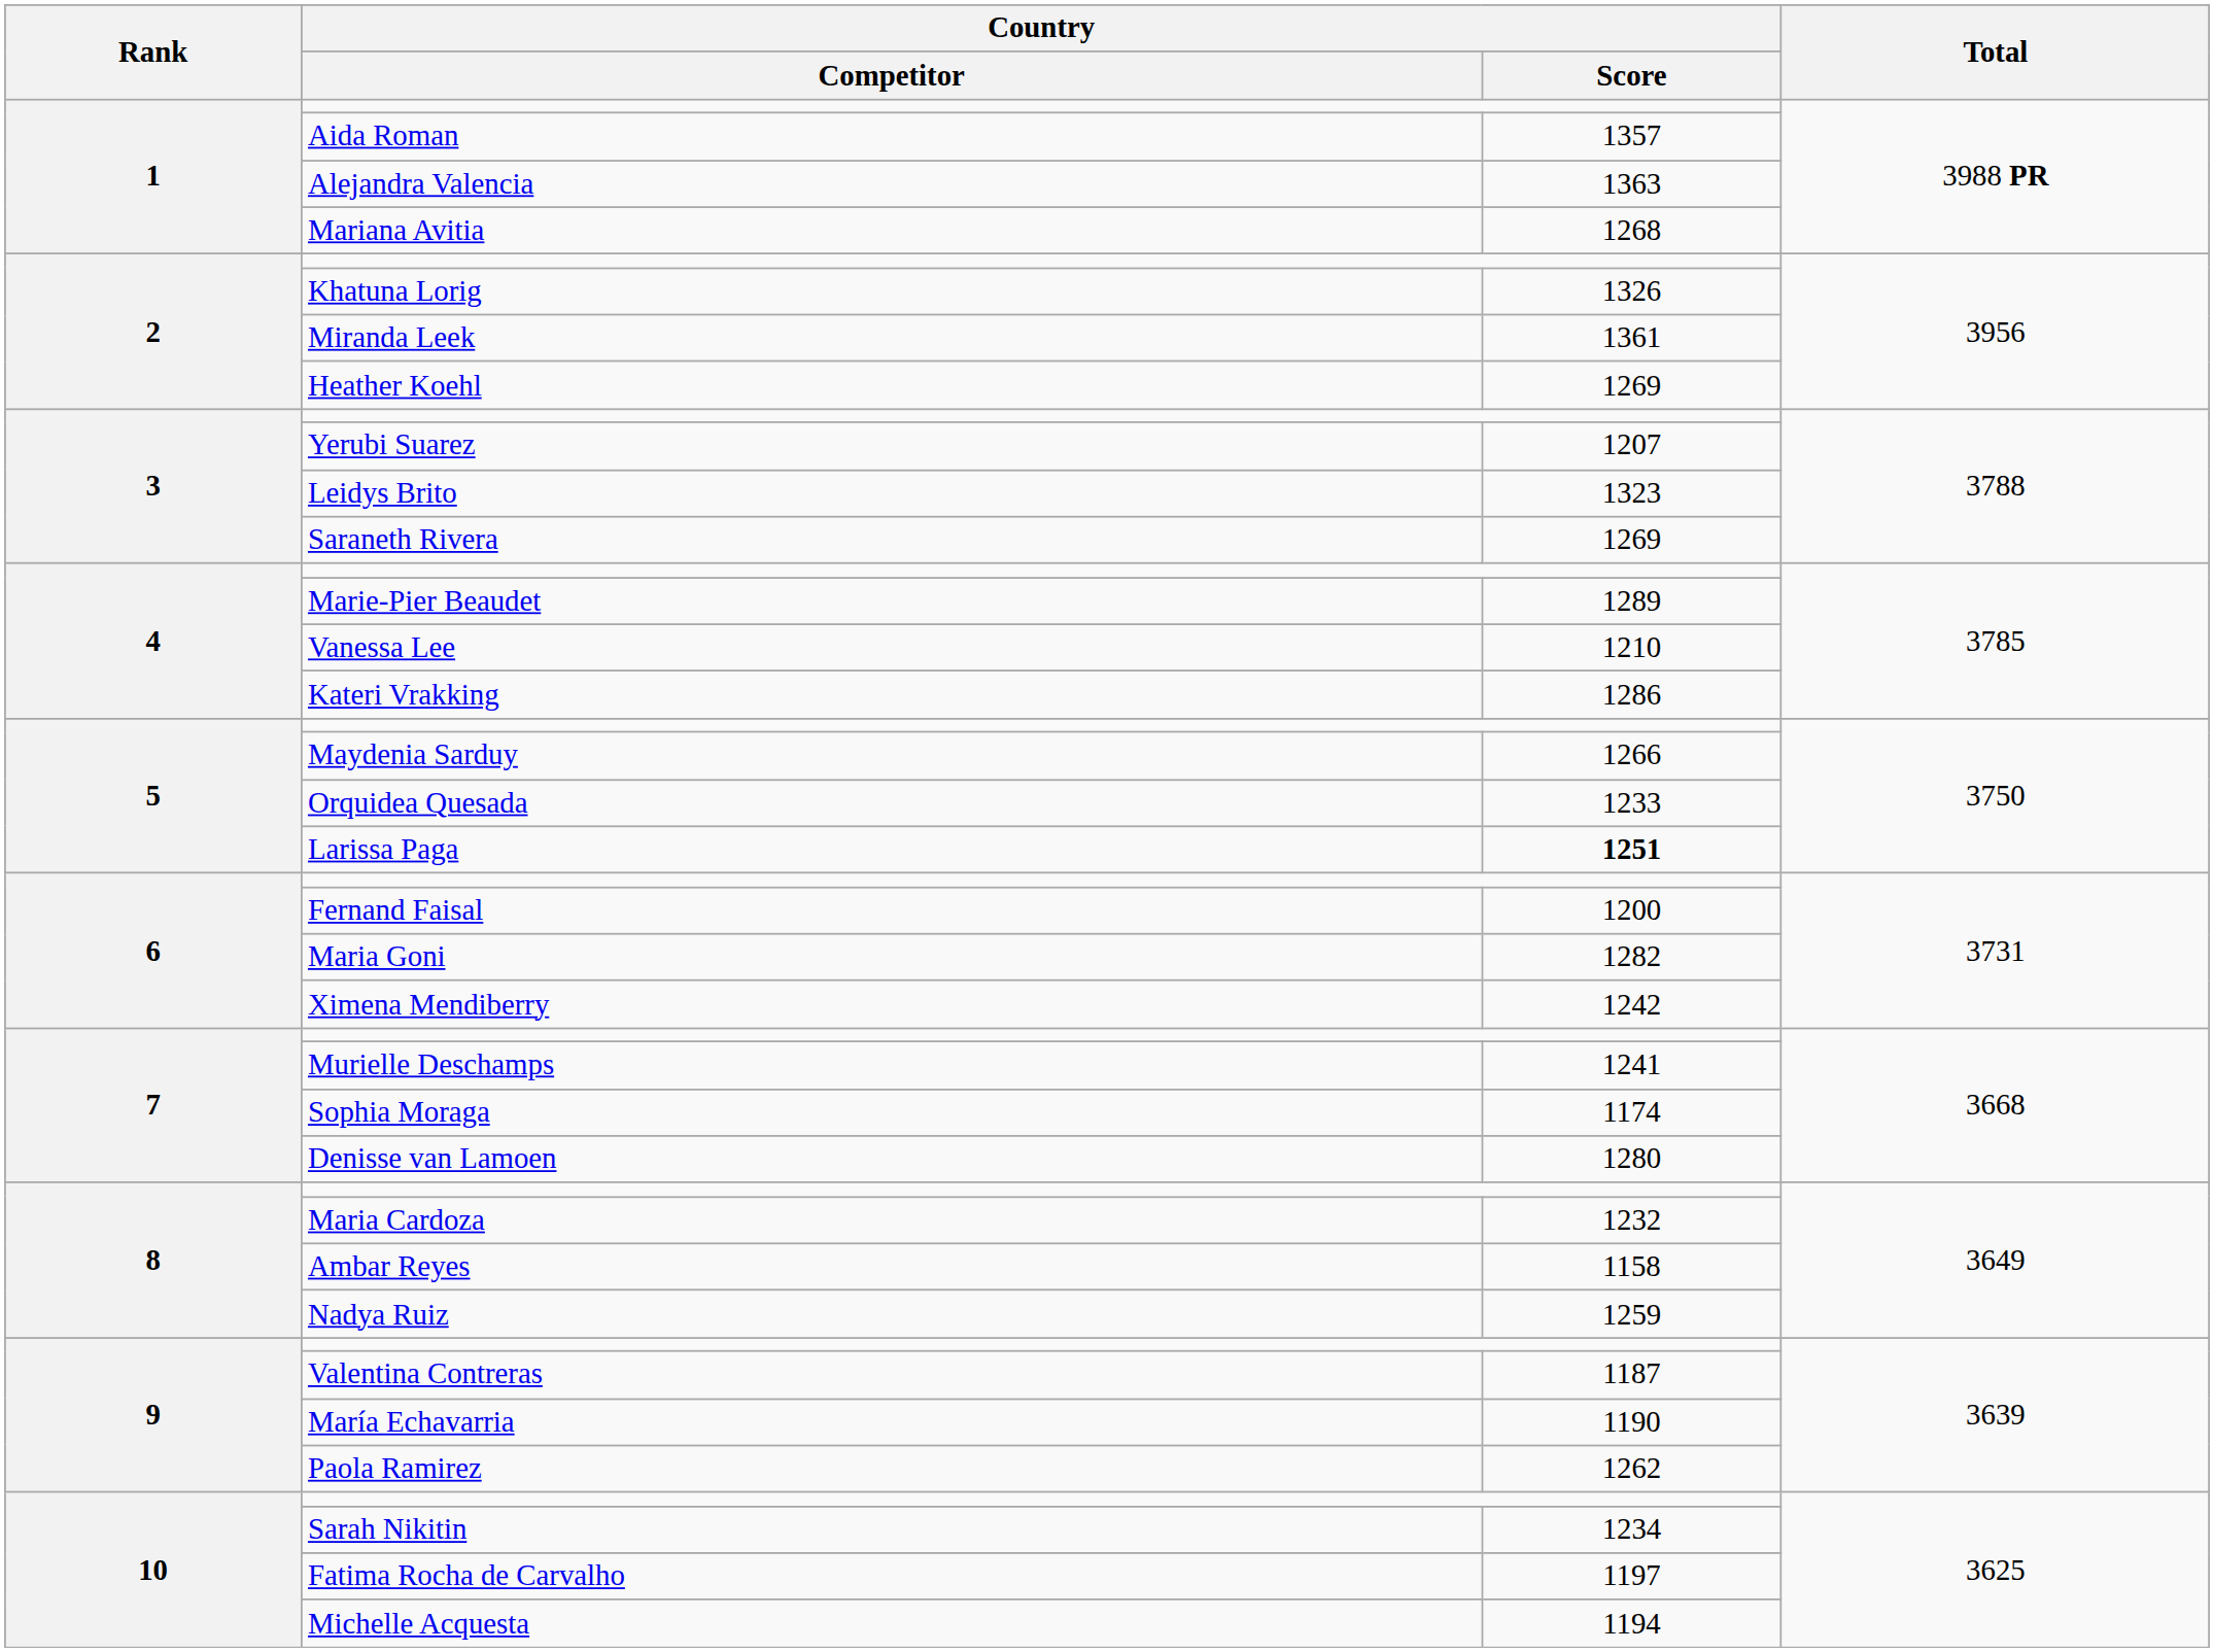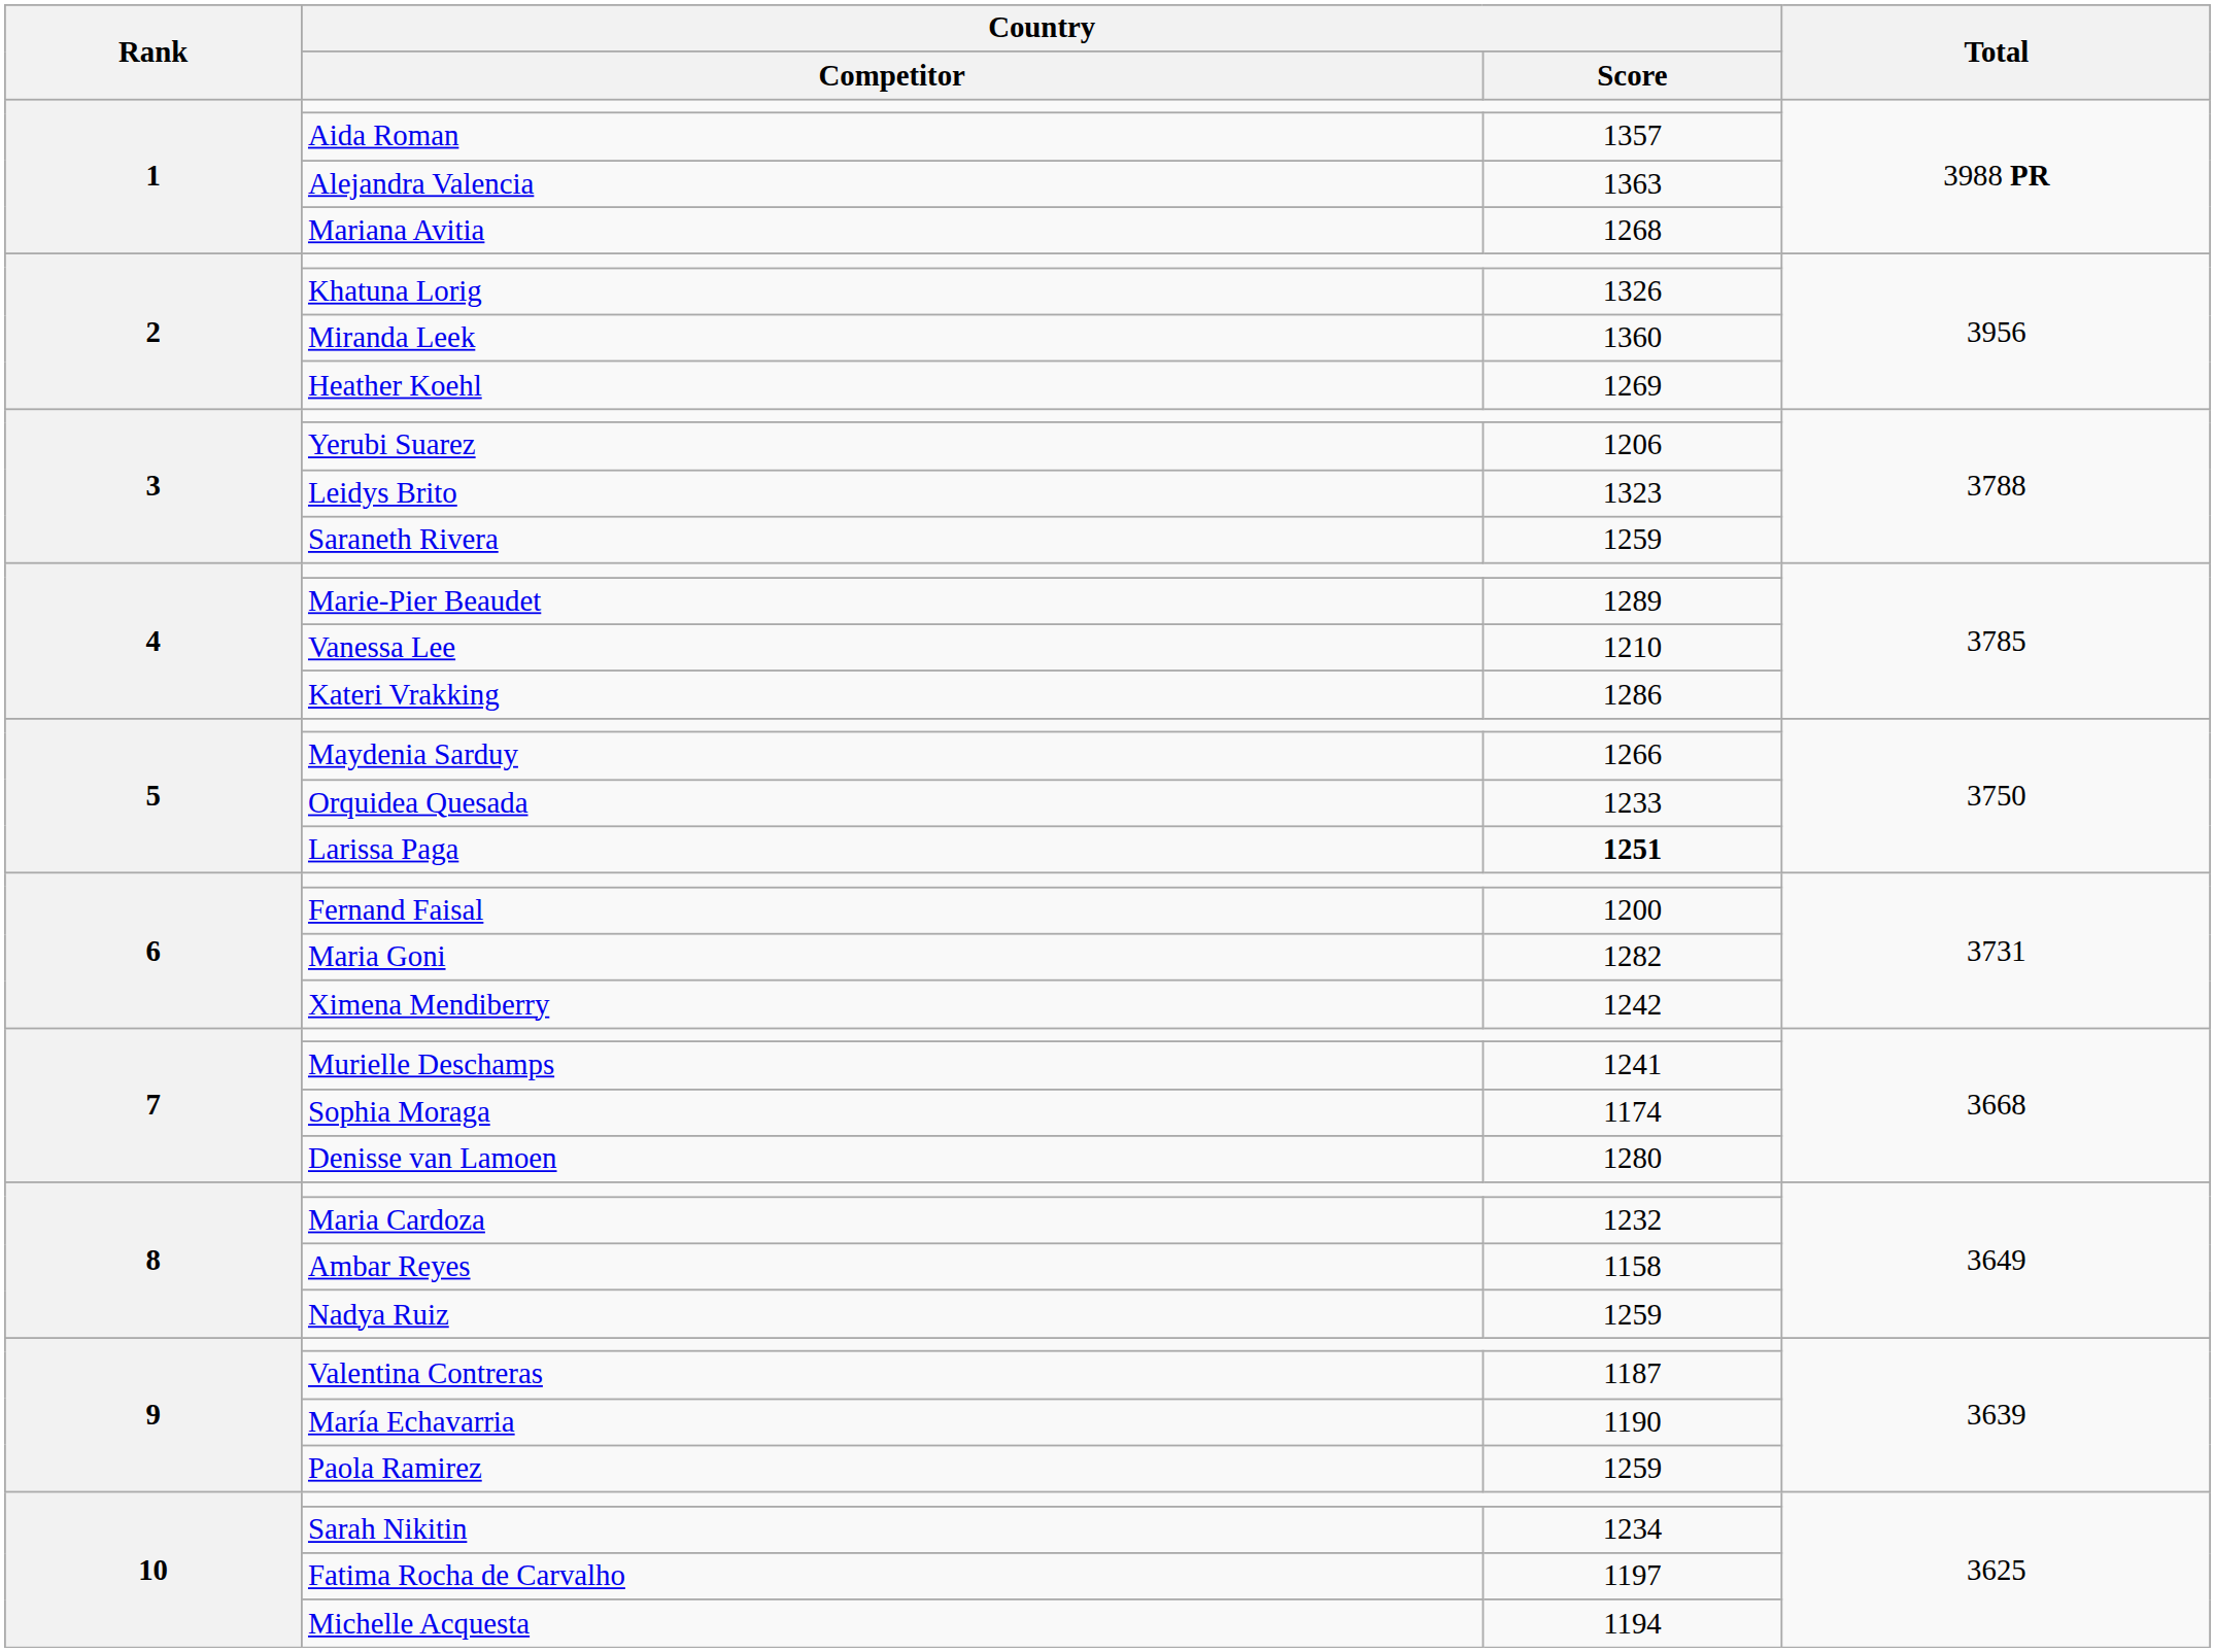 <table class="wikitable" style="text-align:center" width =60%>
 <tr>
 <th rowspan=2>Rank</th>
 <th colspan=2>Country</th>
 <th rowspan=2>Total</th>
 </tr>
 <tr>
 <th>Competitor</th>
 <th>Score </th>
 </tr>
 <tr>
 <th rowspan=4>1</th>
 <td colspan=2><strong></strong></td>
 <td rowspan=4>3988 <strong>PR</strong></td>
 </tr>
 <tr>
 <td align=left><a href='#'>Aida Roman</a></td>
 <td>1357</td>
 </tr>
 <tr>
 <td align=left><a href='#'>Alejandra Valencia</a></td>
 <td>1363</td>
 </tr>
 <tr>
 <td align=left><a href='#'>Mariana Avitia</a></td>
 <td>1268</td>
 </tr>
 <tr>
 <th rowspan=4>2</th>
 <td colspan=2><strong></strong></td>
 <td rowspan=4>3956</td>
 </tr>
 <tr>
 <td align=left><a href='#'>Khatuna Lorig</a></td>
 <td>1326</td>
 </tr>
 <tr>
 <td align=left><a href='#'>Miranda Leek</a></td>
-<td>1361</td>
+<td>1360</td>
 </tr>
 <tr>
 <td align=left><a href='#'>Heather Koehl</a></td>
 <td>1269</td>
 </tr>
 <tr>
 <th rowspan=4>3</th>
 <td colspan=2><strong></strong></td>
 <td rowspan=4>3788</td>
 </tr>
 <tr>
 <td align=left><a href='#'>Yerubi Suarez</a></td>
-<td>1207</td>
+<td>1206</td>
 </tr>
 <tr>
 <td align=left><a href='#'>Leidys Brito</a></td>
 <td>1323</td>
 </tr>
 <tr>
 <td align=left><a href='#'>Saraneth Rivera</a></td>
-<td>1269</td>
+<td>1259</td>
 </tr>
 <tr>
 <th rowspan=4>4</th>
 <td colspan=2><strong></strong></td>
 <td rowspan=4>3785</td>
 </tr>
 <tr>
 <td align=left><a href='#'>Marie-Pier Beaudet</a></td>
 <td>1289</td>
 </tr>
 <tr>
 <td align=left><a href='#'>Vanessa Lee</a></td>
 <td>1210</td>
 </tr>
 <tr>
 <td align=left><a href='#'>Kateri Vrakking</a></td>
 <td>1286</td>
 </tr>
 <tr>
 <th rowspan=4>5</th>
 <td colspan=2><strong></strong></td>
 <td rowspan=4>3750</td>
 </tr>
 <tr>
 <td align=left><a href='#'>Maydenia Sarduy</a></td>
 <td>1266</td>
 </tr>
 <tr>
 <td align=left><a href='#'>Orquidea Quesada</a></td>
 <td>1233</td>
 </tr>
 <tr>
 <td align=left><a href='#'>Larissa Paga</a></td>
 <td><strong>1251</strong></td>
 </tr>
 <tr>
 <th rowspan=4>6</th>
 <td colspan=2><strong></strong></td>
 <td rowspan=4>3731</td>
 </tr>
 <tr>
 <td align=left><a href='#'>Fernand Faisal</a></td>
 <td>1200</td>
 </tr>
 <tr>
 <td align=left><a href='#'>Maria Goni</a></td>
 <td>1282</td>
 </tr>
 <tr>
 <td align=left><a href='#'>Ximena Mendiberry</a></td>
 <td>1242</td>
 </tr>
 <tr>
 <th rowspan=4>7</th>
 <td colspan=2><strong></strong></td>
 <td rowspan=4>3668</td>
 </tr>
 <tr>
 <td align=left><a href='#'>Murielle Deschamps</a></td>
 <td>1241</td>
 </tr>
 <tr>
 <td align=left><a href='#'>Sophia Moraga</a></td>
 <td>1174</td>
 </tr>
 <tr>
 <td align=left><a href='#'>Denisse van Lamoen</a></td>
 <td>1280</td>
 </tr>
 <tr>
 <th rowspan=4>8</th>
 <td colspan=2><strong></strong></td>
 <td rowspan=4>3649</td>
 </tr>
 <tr>
 <td align=left><a href='#'>Maria Cardoza</a></td>
 <td>1232</td>
 </tr>
 <tr>
 <td align=left><a href='#'>Ambar Reyes</a></td>
 <td>1158</td>
 </tr>
 <tr>
 <td align=left><a href='#'>Nadya Ruiz</a></td>
 <td>1259</td>
 </tr>
 <tr>
 <th rowspan=4>9</th>
 <td colspan=2><strong></strong></td>
 <td rowspan=4>3639</td>
 </tr>
 <tr>
 <td align=left><a href='#'>Valentina Contreras</a></td>
 <td>1187</td>
 </tr>
 <tr>
 <td align=left><a href='#'>María Echavarria</a></td>
 <td>1190</td>
 </tr>
 <tr>
 <td align=left><a href='#'>Paola Ramirez</a></td>
-<td>1262</td>
+<td>1259</td>
 </tr>
 <tr>
 <th rowspan=4>10</th>
 <td colspan=2><strong></strong></td>
 <td rowspan=4>3625</td>
 </tr>
 <tr>
 <td align=left><a href='#'>Sarah Nikitin</a></td>
 <td>1234</td>
 </tr>
 <tr>
 <td align=left><a href='#'>Fatima Rocha de Carvalho</a></td>
 <td>1197</td>
 </tr>
 <tr>
 <td align=left><a href='#'>Michelle Acquesta</a></td>
 <td>1194</td>
 </tr>
 </table>
